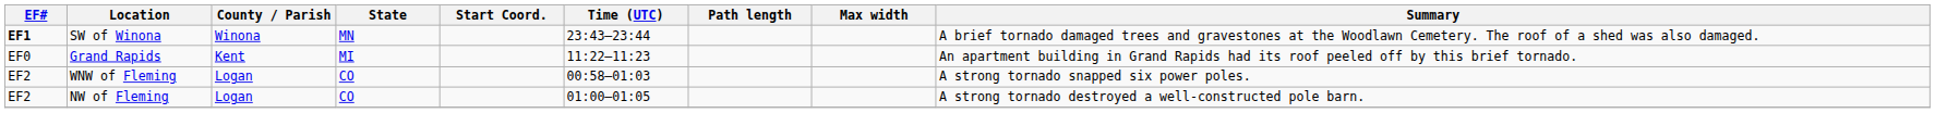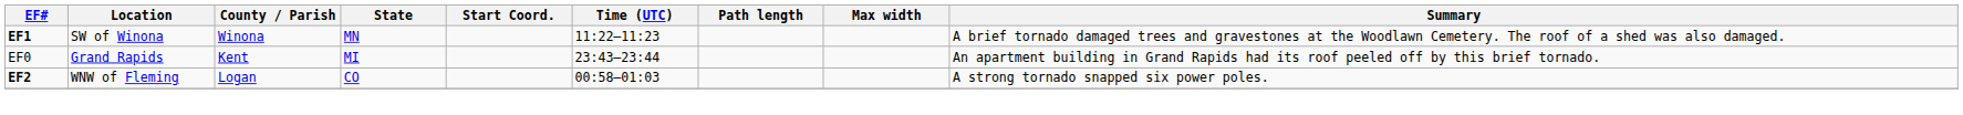 <table class="wikitable sortable" style="width:100%;">
 <tr>
 <th scope="col"  style="width:3%; text-align:center;"><a href='#'>EF#</a></th>
 <th scope="col"  style="width:7%; text-align:center;" class="unsortable">Location</th>
 <th scope="col"  style="width:6%; text-align:center;" class="unsortable">County / Parish</th>
 <th scope="col"  style="width:5%; text-align:center;">State</th>
 <th scope="col"  style="width:6%; text-align:center;">Start Coord.</th>
 <th scope="col"  style="width:6%; text-align:center;">Time (<a href='#'>UTC</a>)</th>
 <th scope="col"  style="width:6%; text-align:center;">Path length</th>
 <th scope="col"  style="width:6%; text-align:center;">Max width</th>
 <th scope="col" class="unsortable" style="width:48%; text-align:center;">Summary</th>
 </tr>
 <tr>
 <td bgcolor=><strong>EF1</strong></td>
 <td>SW of <a href='#'>Winona</a></td>
 <td><a href='#'>Winona</a></td>
 <td><a href='#'>MN</a></td>
 <td></td>
-<td>23:43–23:44</td>
+<td>11:22–11:23</td>
 <td></td>
 <td></td>
 <td>A brief tornado damaged trees and gravestones at the Woodlawn Cemetery. The roof of a shed was also damaged.</td>
 </tr>
 <tr>
 <td bgcolor=>EF0</td>
 <td><a href='#'>Grand Rapids</a></td>
 <td><a href='#'>Kent</a></td>
 <td><a href='#'>MI</a></td>
 <td></td>
-<td>11:22–11:23</td>
+<td>23:43–23:44</td>
 <td></td>
 <td></td>
 <td>An apartment building in Grand Rapids had its roof peeled off by this brief tornado.</td>
 </tr>
 <tr>
-<td bgcolor=>EF2</td>
+<td bgcolor=><strong>EF2</strong></td>
 <td>WNW of <a href='#'>Fleming</a></td>
 <td><a href='#'>Logan</a></td>
 <td><a href='#'>CO</a></td>
 <td></td>
 <td>00:58–01:03</td>
 <td></td>
 <td></td>
 <td>A strong tornado snapped six power poles.</td>
 </tr>
 <tr>
-<td bgcolor=>EF2</td>
-<td>NW of <a href='#'>Fleming</a></td>
-<td><a href='#'>Logan</a></td>
-<td><a href='#'>CO</a></td>
-<td></td>
-<td>01:00–01:05</td>
-<td></td>
-<td></td>
-<td>A strong tornado destroyed a well-constructed pole barn.</td>
-</tr>
-<tr>
 </tr>
 </table>
